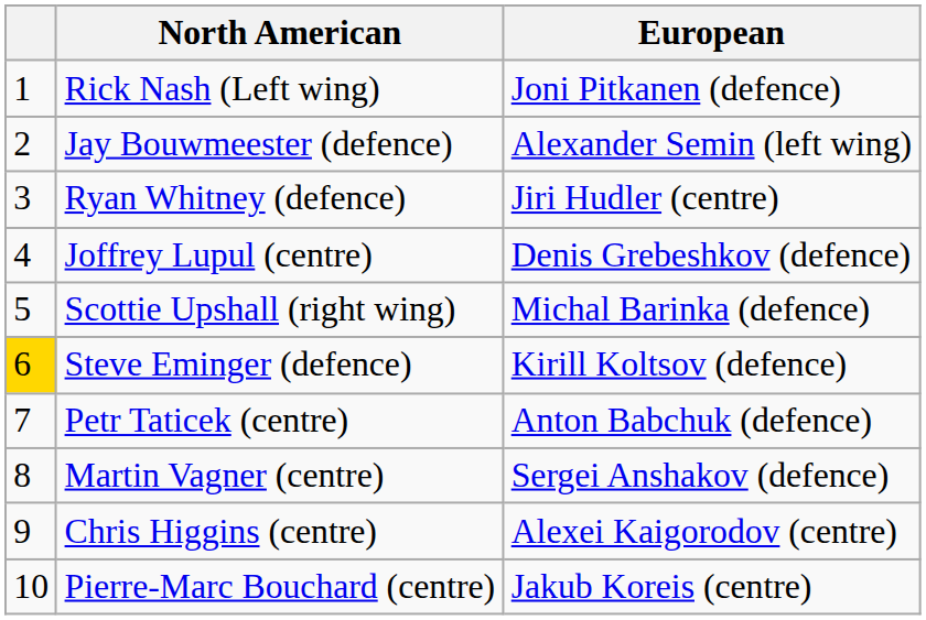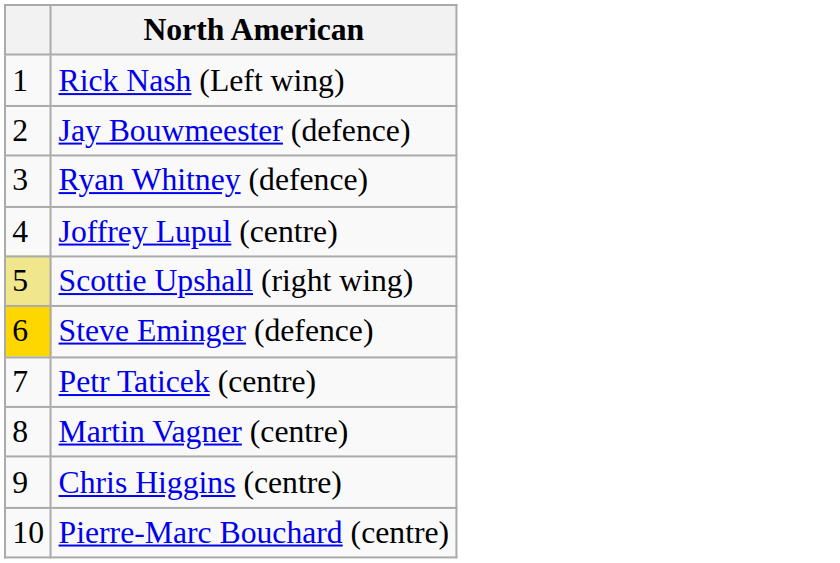 <table class="wikitable">
 <tr>
 <th></th>
 <th>North American</th>
-<th>European</th>
 </tr>
 <tr>
 <td>1</td>
 <td> <a href='#'>Rick Nash</a> (Left wing)</td>
-<td> <a href='#'>Joni Pitkanen</a> (defence)</td>
 </tr>
 <tr>
 <td>2</td>
 <td> <a href='#'>Jay Bouwmeester</a> (defence)</td>
-<td> <a href='#'>Alexander Semin</a> (left wing)</td>
 </tr>
 <tr>
 <td>3</td>
 <td> <a href='#'>Ryan Whitney</a> (defence)</td>
-<td> <a href='#'>Jiri Hudler</a> (centre)</td>
 </tr>
 <tr>
 <td>4</td>
 <td> <a href='#'>Joffrey Lupul</a> (centre)</td>
-<td> <a href='#'>Denis Grebeshkov</a> (defence)</td>
 </tr>
 <tr>
-<td>5</td>
+<td style="background: khaki;">5</td>
 <td> <a href='#'>Scottie Upshall</a> (right wing)</td>
-<td> <a href='#'>Michal Barinka</a> (defence)</td>
 </tr>
 <tr>
 <td style="background: gold;">6</td>
 <td> <a href='#'>Steve Eminger</a> (defence)</td>
-<td> <a href='#'>Kirill Koltsov</a> (defence)</td>
 </tr>
 <tr>
 <td>7</td>
 <td> <a href='#'>Petr Taticek</a> (centre)</td>
-<td> <a href='#'>Anton Babchuk</a> (defence)</td>
 </tr>
 <tr>
 <td>8</td>
 <td> <a href='#'>Martin Vagner</a> (centre)</td>
-<td> <a href='#'>Sergei Anshakov</a> (defence)</td>
 </tr>
 <tr>
 <td>9</td>
 <td> <a href='#'>Chris Higgins</a> (centre)</td>
-<td> <a href='#'>Alexei Kaigorodov</a> (centre)</td>
 </tr>
 <tr>
 <td>10</td>
 <td> <a href='#'>Pierre-Marc Bouchard</a> (centre)</td>
-<td> <a href='#'>Jakub Koreis</a> (centre)</td>
 </tr>
 </table>
